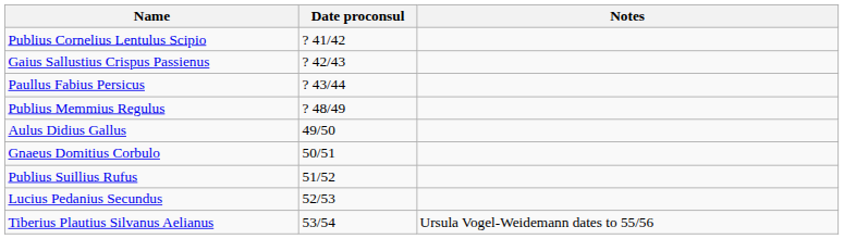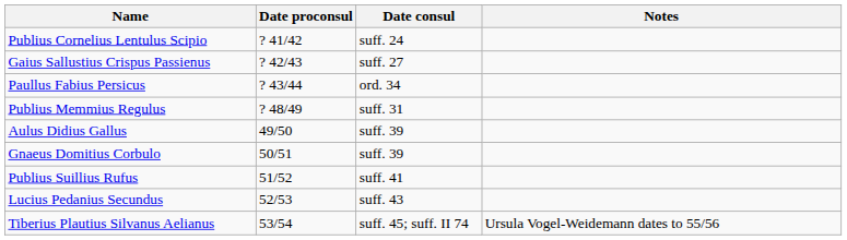 <table class="wikitable">
 <tr>
 <th width=30%>Name</th>
 <th width=12%>Date proconsul</th>
+<th width=15%>Date consul</th>
 <th width=43%>Notes</th>
 </tr>
 <tr>
 <td><a href='#'>Publius Cornelius Lentulus Scipio</a></td>
 <td>? 41/42</td>
+<td>suff. 24</td>
 <td></td>
 </tr>
 <tr>
 <td><a href='#'>Gaius Sallustius Crispus Passienus</a></td>
 <td>? 42/43</td>
+<td>suff. 27</td>
 <td></td>
 </tr>
 <tr>
 <td><a href='#'>Paullus Fabius Persicus</a></td>
 <td>? 43/44</td>
+<td>ord. 34</td>
 <td></td>
 </tr>
 <tr>
 <td><a href='#'>Publius Memmius Regulus</a></td>
 <td>? 48/49</td>
+<td>suff. 31</td>
 <td></td>
 </tr>
 <tr>
 <td><a href='#'>Aulus Didius Gallus</a></td>
 <td>49/50</td>
+<td>suff. 39</td>
 <td></td>
 </tr>
 <tr>
 <td><a href='#'>Gnaeus Domitius Corbulo</a></td>
 <td>50/51</td>
+<td>suff. 39</td>
 <td></td>
 </tr>
 <tr>
 <td><a href='#'>Publius Suillius Rufus</a></td>
 <td>51/52</td>
+<td>suff. 41</td>
 <td></td>
 </tr>
 <tr>
 <td><a href='#'>Lucius Pedanius Secundus</a></td>
 <td>52/53</td>
+<td>suff. 43</td>
 <td></td>
 </tr>
 <tr>
 <td><a href='#'>Tiberius Plautius Silvanus Aelianus</a></td>
 <td>53/54</td>
+<td>suff. 45; suff. II 74</td>
 <td>Ursula Vogel-Weidemann dates to 55/56</td>
 </tr>
 </table>
